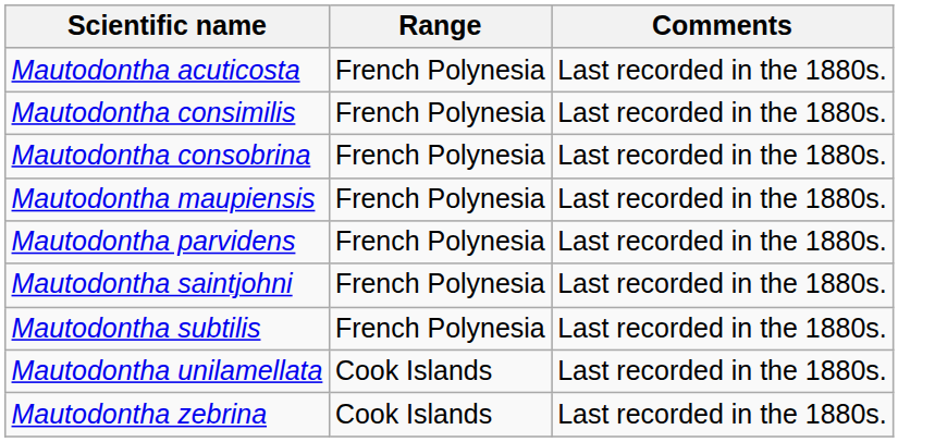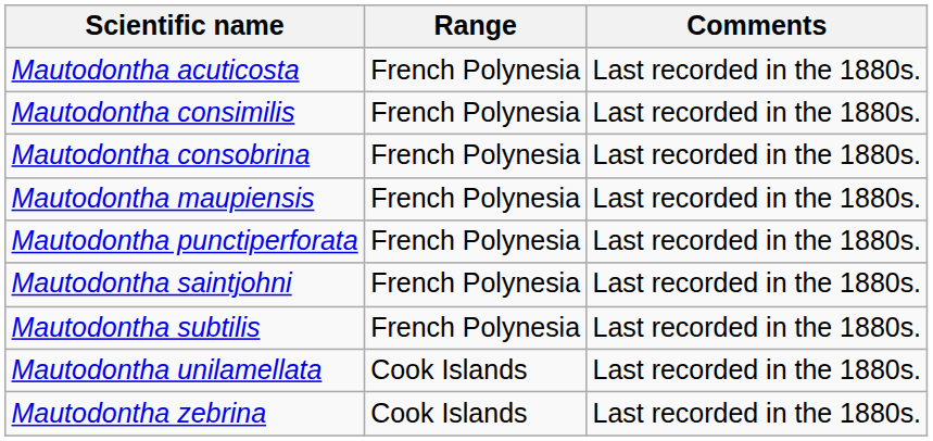 <table class="wikitable sortable">
 <tr>
 <th>Scientific name</th>
 <th>Range</th>
 <th class="unsortable">Comments</th>
 </tr>
 <tr>
 <td><em><a href='#'>Mautodontha acuticosta</a></em></td>
 <td>French Polynesia</td>
 <td>Last recorded in the 1880s.</td>
 </tr>
 <tr>
 <td><em><a href='#'>Mautodontha consimilis</a></em></td>
 <td>French Polynesia</td>
 <td>Last recorded in the 1880s.</td>
 </tr>
 <tr>
 <td><em><a href='#'>Mautodontha consobrina</a></em></td>
 <td>French Polynesia</td>
 <td>Last recorded in the 1880s.</td>
 </tr>
 <tr>
 <td><em><a href='#'>Mautodontha maupiensis</a></em></td>
 <td>French Polynesia</td>
 <td>Last recorded in the 1880s.</td>
 </tr>
 <tr>
-<td><em><a href='#'>Mautodontha parvidens</a></em></td>
+<td><em><a href='#'>Mautodontha punctiperforata</a></em></td>
 <td>French Polynesia</td>
 <td>Last recorded in the 1880s.</td>
 </tr>
 <tr>
 <td><em><a href='#'>Mautodontha saintjohni</a></em></td>
 <td>French Polynesia</td>
 <td>Last recorded in the 1880s.</td>
 </tr>
 <tr>
 <td><em><a href='#'>Mautodontha subtilis</a></em></td>
 <td>French Polynesia</td>
 <td>Last recorded in the 1880s.</td>
 </tr>
 <tr>
 <td><em><a href='#'>Mautodontha unilamellata</a></em></td>
 <td>Cook Islands</td>
 <td>Last recorded in the 1880s.</td>
 </tr>
 <tr>
 <td><em><a href='#'>Mautodontha zebrina</a></em></td>
 <td>Cook Islands</td>
 <td>Last recorded in the 1880s.</td>
 </tr>
 </table>
